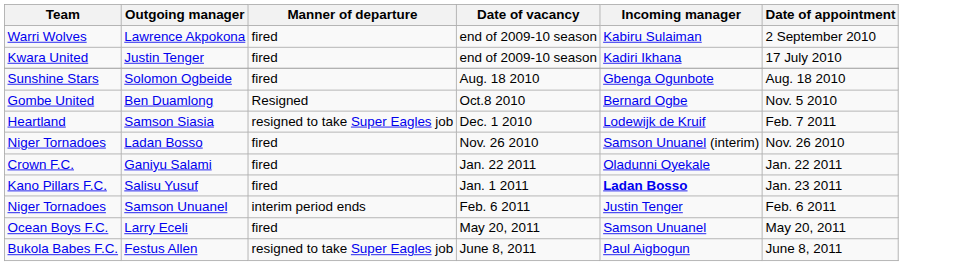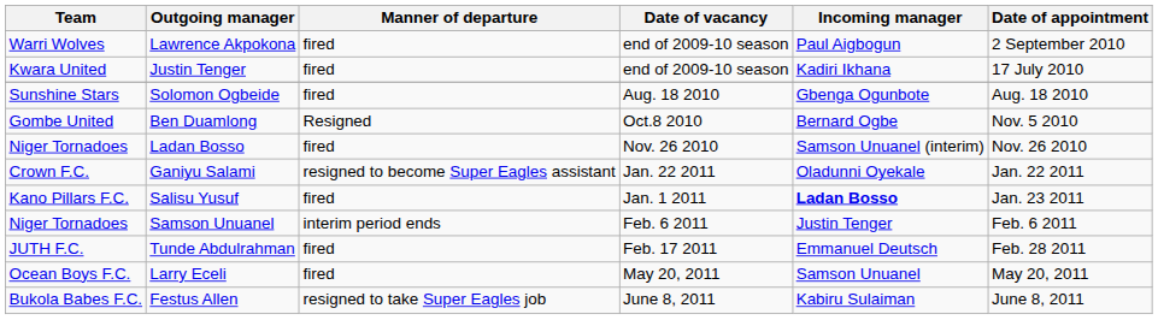 <table class="wikitable">
 <tr>
 <th>Team</th>
 <th>Outgoing manager</th>
 <th>Manner of departure</th>
 <th>Date of vacancy</th>
 <th>Incoming manager</th>
 <th>Date of appointment</th>
 </tr>
 <tr>
 <td><a href='#'>Warri Wolves</a></td>
 <td><a href='#'>Lawrence Akpokona</a></td>
 <td>fired</td>
 <td>end of 2009-10 season</td>
-<td> <a href='#'>Kabiru Sulaiman</a><br></td>
+<td> <a href='#'>Paul Aigbogun</a></td>
 <td>2 September 2010</td>
 </tr>
 <tr>
 <td><a href='#'>Kwara United</a></td>
 <td> <a href='#'>Justin Tenger</a></td>
 <td>fired</td>
 <td>end of 2009-10 season</td>
 <td> <a href='#'>Kadiri Ikhana</a></td>
 <td>17 July 2010</td>
 </tr>
 <tr>
 </tr>
 <tr>
 <td><a href='#'>Sunshine Stars</a></td>
 <td><a href='#'>Solomon Ogbeide</a></td>
 <td>fired</td>
 <td>Aug. 18 2010</td>
 <td> <a href='#'>Gbenga Ogunbote</a></td>
 <td>Aug. 18 2010</td>
 </tr>
 <tr>
 <td><a href='#'>Gombe United</a></td>
 <td><a href='#'>Ben Duamlong</a></td>
 <td>Resigned</td>
 <td>Oct.8 2010</td>
 <td> <a href='#'>Bernard Ogbe</a></td>
 <td>Nov. 5 2010</td>
 </tr>
 <tr>
-<td><a href='#'>Heartland</a></td>
-<td> <a href='#'>Samson Siasia</a></td>
-<td>resigned to take <a href='#'>Super Eagles</a> job</td>
-<td>Dec. 1 2010</td>
-<td> <a href='#'>Lodewijk de Kruif</a></td>
-<td>Feb. 7 2011</td>
-</tr>
-<tr>
 <td><a href='#'>Niger Tornadoes</a></td>
 <td> <a href='#'>Ladan Bosso</a></td>
 <td>fired</td>
 <td>Nov. 26 2010</td>
 <td> <a href='#'>Samson Unuanel</a> (interim)</td>
 <td>Nov. 26 2010</td>
 </tr>
 <tr>
 <td><a href='#'>Crown F.C.</a></td>
 <td><a href='#'>Ganiyu Salami</a></td>
-<td>fired</td>
+<td>resigned to become <a href='#'>Super Eagles</a> assistant</td>
 <td>Jan. 22 2011</td>
 <td> <a href='#'>Oladunni Oyekale</a></td>
 <td>Jan. 22 2011</td>
 </tr>
 <tr>
 <td><a href='#'>Kano Pillars F.C.</a></td>
 <td><a href='#'>Salisu Yusuf</a></td>
 <td>fired</td>
 <td>Jan. 1 2011</td>
 <td><strong> <a href='#'>Ladan Bosso</a></strong></td>
 <td>Jan. 23 2011</td>
 </tr>
 <tr>
 <td><a href='#'>Niger Tornadoes</a></td>
 <td> <a href='#'>Samson Unuanel</a></td>
 <td>interim period ends</td>
 <td>Feb. 6 2011</td>
 <td> <a href='#'>Justin Tenger</a><br></td>
 <td>Feb. 6 2011</td>
 </tr>
 <tr>
+<td><a href='#'>JUTH F.C.</a></td>
+<td><a href='#'>Tunde Abdulrahman</a></td>
+<td>fired</td>
+<td>Feb. 17 2011</td>
+<td> <a href='#'>Emmanuel Deutsch</a></td>
+<td>Feb. 28 2011</td>
+</tr>
+<tr>
 <td><a href='#'>Ocean Boys F.C.</a></td>
 <td><a href='#'>Larry Eceli</a></td>
 <td>fired</td>
 <td>May 20, 2011</td>
 <td> <a href='#'>Samson Unuanel</a><br></td>
 <td>May 20, 2011</td>
 </tr>
 <tr>
 <td><a href='#'>Bukola Babes F.C.</a></td>
 <td><a href='#'>Festus Allen</a></td>
 <td>resigned to take <a href='#'>Super Eagles</a> job</td>
 <td>June 8, 2011</td>
-<td> <a href='#'>Paul Aigbogun</a></td>
+<td> <a href='#'>Kabiru Sulaiman</a><br></td>
 <td>June 8, 2011</td>
 </tr>
 </table>
